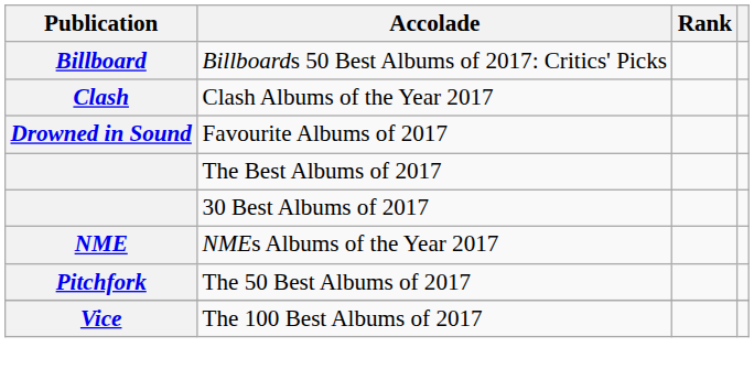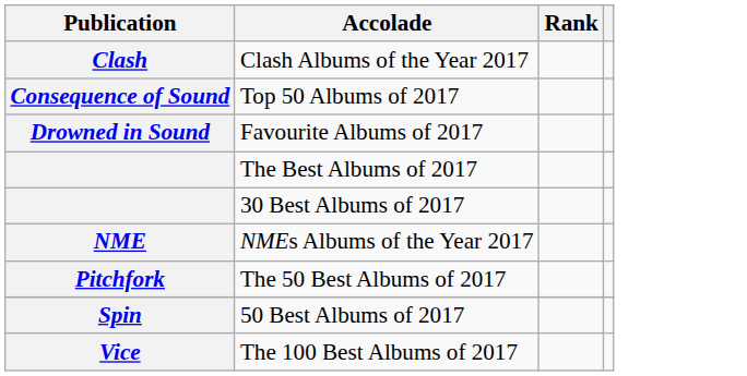 <table class="wikitable sortable plainrowheaders">
 <tr>
 <th>Publication</th>
 <th>Accolade</th>
 <th>Rank</th>
 <th class="unsortable"></th>
 </tr>
 <tr>
-<th scope="row"><em><a href='#'>Billboard</a></em></th>
-<td><em>Billboard</em>s 50 Best Albums of 2017: Critics' Picks</td>
+<th scope="row"><em><a href='#'>Clash</a></em></th>
+<td>Clash Albums of the Year 2017</td>
 <td></td>
 <td></td>
 </tr>
 <tr>
-<th scope="row"><em><a href='#'>Clash</a></em></th>
-<td>Clash Albums of the Year 2017</td>
+<th scope="row"><em><a href='#'>Consequence of Sound</a></em></th>
+<td>Top 50 Albums of 2017</td>
 <td></td>
 <td></td>
 </tr>
 <tr>
 <th scope="row"><em><a href='#'>Drowned in Sound</a></em></th>
 <td>Favourite Albums of 2017</td>
 <td></td>
 <td></td>
 </tr>
 <tr>
 <th scope="row"><em></em></th>
 <td>The Best Albums of 2017</td>
 <td></td>
 <td></td>
 </tr>
 <tr>
 <th scope="row"><em></em></th>
 <td>30 Best Albums of 2017</td>
 <td></td>
 <td></td>
 </tr>
 <tr>
 <th scope="row"><em><a href='#'>NME</a></em></th>
 <td><em>NME</em>s Albums of the Year 2017</td>
 <td></td>
 <td></td>
 </tr>
 <tr>
 <th scope="row"><em><a href='#'>Pitchfork</a></em></th>
 <td>The 50 Best Albums of 2017</td>
 <td></td>
 <td></td>
 </tr>
 <tr>
 </tr>
 <tr>
+<th scope="row"><em><a href='#'>Spin</a></em></th>
+<td>50 Best Albums of 2017</td>
+<td></td>
+<td></td>
+</tr>
+<tr>
 <th scope="row"><em><a href='#'>Vice</a></em></th>
 <td>The 100 Best Albums of 2017</td>
 <td></td>
 <td></td>
 </tr>
 </table>
